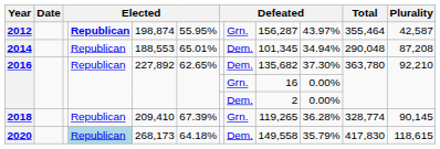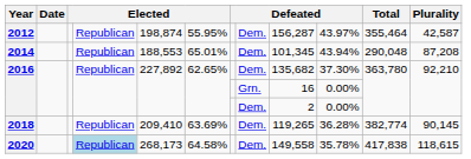 <table class=wikitable>
 <tr>
 <th>Year</th>
 <th>Date</th>
 <th ! colspan="4">Elected</th>
 <th ! colspan="4">Defeated</th>
 <th>Total</th>
 <th>Plurality</th>
 </tr>
 <tr>
 <th valign="top"><a href='#'>2012</a></th>
 <td valign="top"></td>
 <td valign="top"></td>
-<td valign="top" ><strong><a href='#'>Republican</a></strong></td>
+<td valign="top" ><a href='#'>Republican</a></td>
 <td valign="top" align="right">198,874</td>
 <td valign="top" align="right">55.95%</td>
 <td valign="top"></td>
-<td valign="top" ><a href='#'>Grn.</a></td>
+<td valign="top" ><a href='#'>Dem.</a></td>
 <td valign="top" align="right">156,287</td>
 <td valign="top" align="right">43.97%</td>
 <td valign="top" align="right">355,464</td>
 <td valign="top" align="right">42,587</td>
 </tr>
 <tr>
 <th valign="top"><a href='#'>2014</a></th>
 <td valign="top"></td>
 <td valign="top"></td>
 <td valign="top" ><a href='#'>Republican</a></td>
 <td valign="top" align="right">188,553</td>
 <td valign="top" align="right">65.01%</td>
 <td valign="top"></td>
 <td valign="top" ><a href='#'>Dem.</a></td>
 <td valign="top" align="right">101,345</td>
-<td valign="top" align="right">34.94%</td>
+<td valign="top" align="right">43.94%</td>
 <td valign="top" align="right">290,048</td>
 <td valign="top" align="right">87,208</td>
 </tr>
 <tr>
 <th rowspan="3" valign="top"><a href='#'>2016</a></th>
 <td rowspan="3" valign="top"></td>
 <td rowspan="3" valign="top"></td>
 <td rowspan="3" valign="top" ><a href='#'>Republican</a></td>
 <td rowspan="3" valign="top" align="right">227,892</td>
 <td rowspan="3" valign="top" align="right">62.65%</td>
 <td valign="top"></td>
 <td valign="top" ><a href='#'>Dem.</a></td>
 <td valign="top" align="right">135,682</td>
 <td valign="top" align="right">37.30%</td>
 <td rowspan="3" valign="top" align="right">363,780</td>
 <td rowspan="3" valign="top" align="right">92,210</td>
 </tr>
 <tr>
 <td valign="top"></td>
 <td valign="top" ><a href='#'>Grn.</a></td>
 <td valign="top" align="right">16</td>
 <td valign="top" align="right">0.00%</td>
 </tr>
 <tr>
 <td valign="top"></td>
 <td valign="top" ><a href='#'>Dem.</a></td>
 <td valign="top" align="right">2</td>
 <td valign="top" align="right">0.00%</td>
 </tr>
 <tr>
 <th valign="top"><a href='#'>2018</a></th>
 <td valign="top"></td>
 <td valign="top"></td>
 <td valign="top" ><a href='#'>Republican</a></td>
 <td valign="top" align="right">209,410</td>
-<td valign="top" align="right">67.39%</td>
+<td valign="top" align="right">63.69%</td>
 <td valign="top"></td>
-<td valign="top" ><a href='#'>Grn.</a></td>
+<td valign="top" ><a href='#'>Dem.</a></td>
 <td valign="top" align="right">119,265</td>
 <td valign="top" align="right">36.28%</td>
-<td valign="top" align="right">328,774</td>
+<td valign="top" align="right">382,774</td>
 <td valign="top" align="right">90,145</td>
 </tr>
 <tr>
 <th valign="top"><a href='#'>2020</a></th>
 <td valign="top"></td>
 <td valign="top"></td>
 <td valign="top"  style="background: lightblue;"><a href='#'>Republican</a></td>
 <td valign="top" align="right">268,173</td>
-<td valign="top" align="right">64.18%</td>
+<td valign="top" align="right">64.58%</td>
 <td valign="top"></td>
 <td valign="top" ><a href='#'>Dem.</a></td>
 <td valign="top" align="right">149,558</td>
-<td valign="top" align="right">35.79%</td>
-<td valign="top" align="right">417,830</td>
+<td valign="top" align="right">35.78%</td>
+<td valign="top" align="right">417,838</td>
 <td valign="top" align="right">118,615</td>
 </tr>
 </table>
